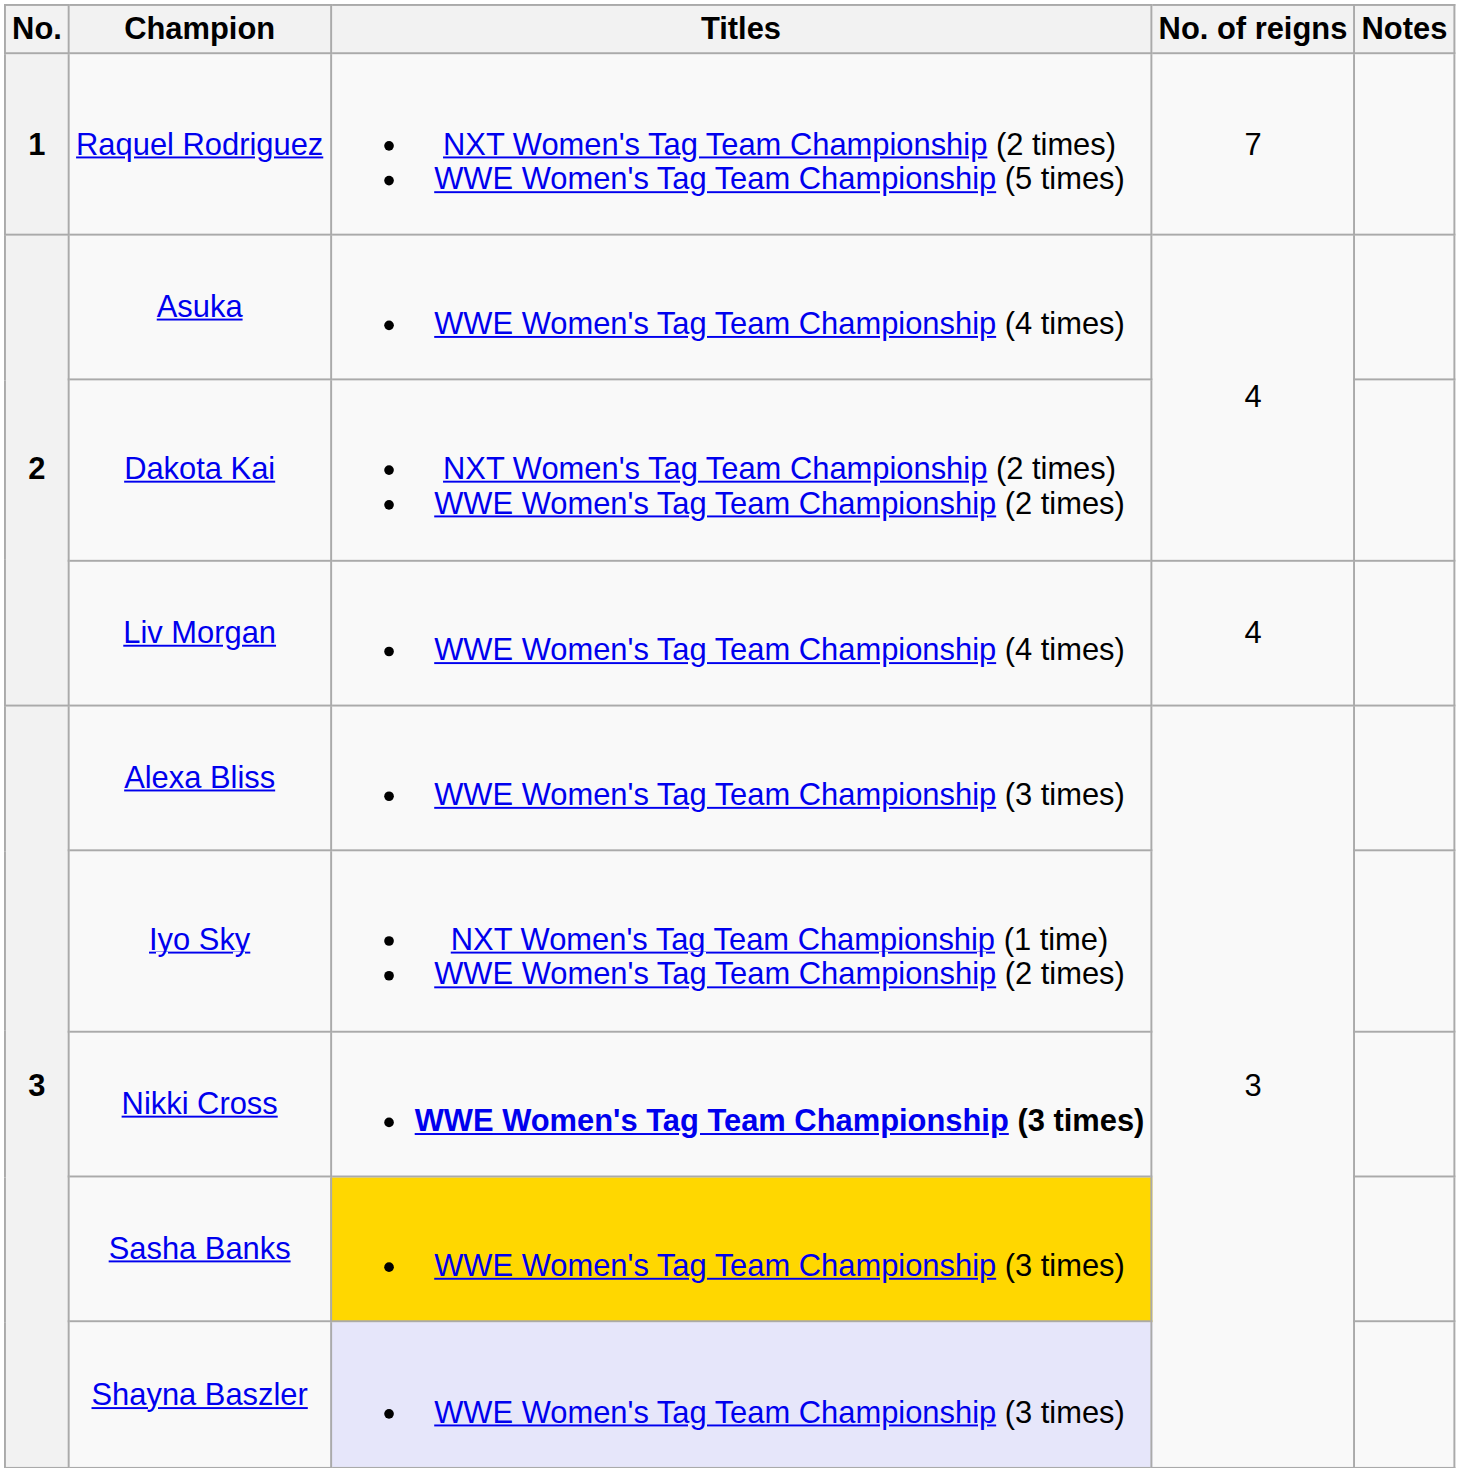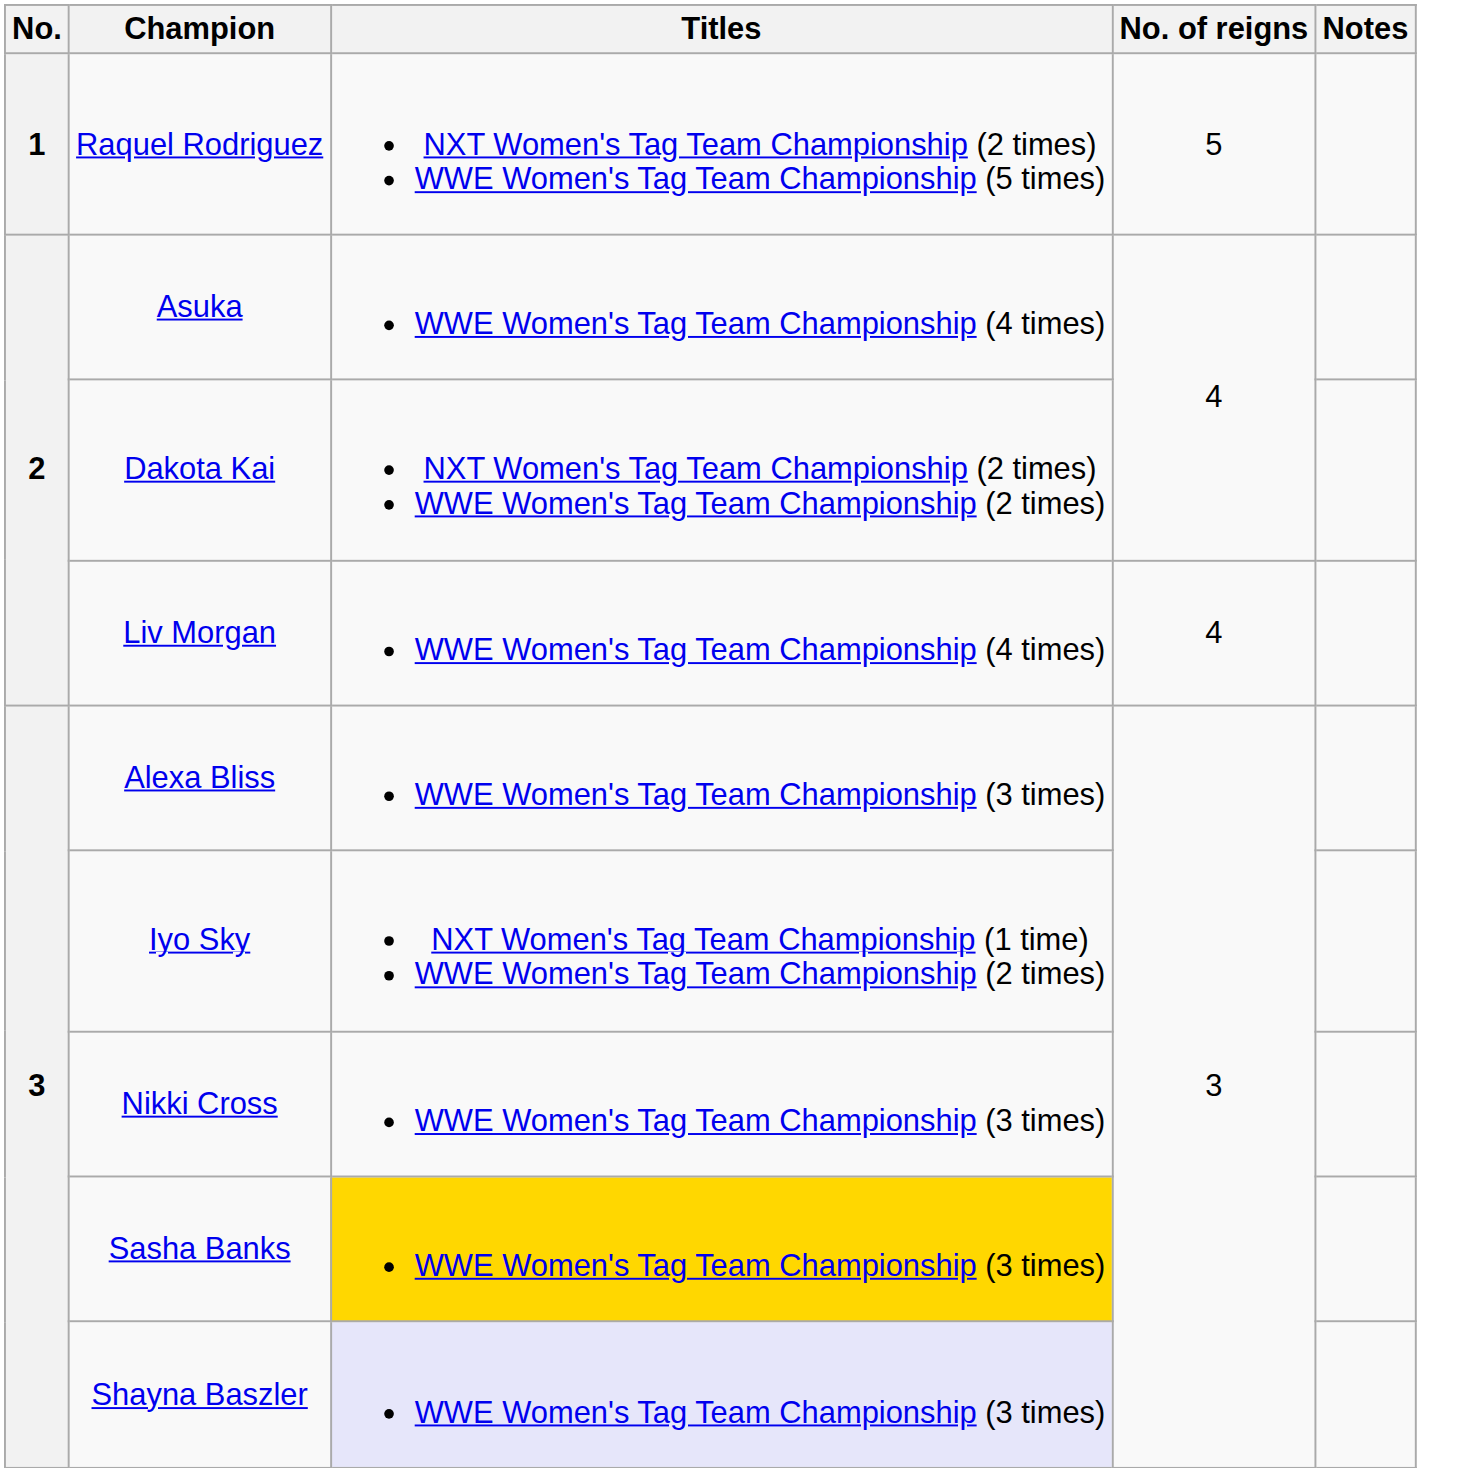 <table class="wikitable sortable" style="text-align: center">
 <tr>
 <th>No.</th>
 <th>Champion</th>
 <th>Titles</th>
 <th>No. of reigns</th>
 <th>Notes</th>
 </tr>
 <tr>
 <th>1</th>
 <td><a href='#'>Raquel Rodriguez</a></td>
 <td><br><ul><li><a href='#'>NXT Women's Tag Team Championship</a> (2 times)</li><li><a href='#'>WWE Women's Tag Team Championship</a> (5 times)</li></ul></td>
-<td>7</td>
+<td>5</td>
 <td align="left"></td>
 </tr>
 <tr>
 <th rowspan="3">2</th>
 <td><a href='#'>Asuka</a></td>
 <td><br><ul><li><a href='#'>WWE Women's Tag Team Championship</a> (4 times)</li></ul></td>
 <td rowspan="2">4</td>
 <td></td>
 </tr>
 <tr>
 <td><a href='#'>Dakota Kai</a></td>
 <td><br><ul><li><a href='#'>NXT Women's Tag Team Championship</a> (2 times)</li><li><a href='#'>WWE Women's Tag Team Championship</a> (2 times)</li></ul></td>
 <td align="left"></td>
 </tr>
 <tr>
 <td><a href='#'>Liv Morgan</a></td>
 <td><br><ul><li><a href='#'>WWE Women's Tag Team Championship</a> (4 times)</li></ul></td>
 <td>4</td>
 <td></td>
 </tr>
 <tr>
 <th rowspan="5">3</th>
 <td><a href='#'>Alexa Bliss</a></td>
 <td><br><ul><li><a href='#'>WWE Women's Tag Team Championship</a> (3 times)</li></ul></td>
 <td rowspan="5">3</td>
 <td></td>
 </tr>
 <tr>
 <td><a href='#'>Iyo Sky</a></td>
 <td><br><ul><li><a href='#'>NXT Women's Tag Team Championship</a> (1 time)</li><li><a href='#'>WWE Women's Tag Team Championship</a> (2 times)</li></ul></td>
 <td align="left"></td>
 </tr>
 <tr>
 <td><a href='#'>Nikki Cross</a></td>
-<td><strong><br><ul><li><a href='#'>WWE Women's Tag Team Championship</a> (3 times)</li></ul></strong></td>
+<td><br><ul><li><a href='#'>WWE Women's Tag Team Championship</a> (3 times)</li></ul></td>
 <td align="left"></td>
 </tr>
 <tr>
 <td><a href='#'>Sasha Banks</a></td>
 <td style="background: gold;"><br><ul><li><a href='#'>WWE Women's Tag Team Championship</a> (3 times)</li></ul></td>
 <td align="left"></td>
 </tr>
 <tr>
 <td><a href='#'>Shayna Baszler</a></td>
 <td style="background: lavender;"><br><ul><li><a href='#'>WWE Women's Tag Team Championship</a> (3 times)</li></ul></td>
 <td></td>
 </tr>
 </table>
